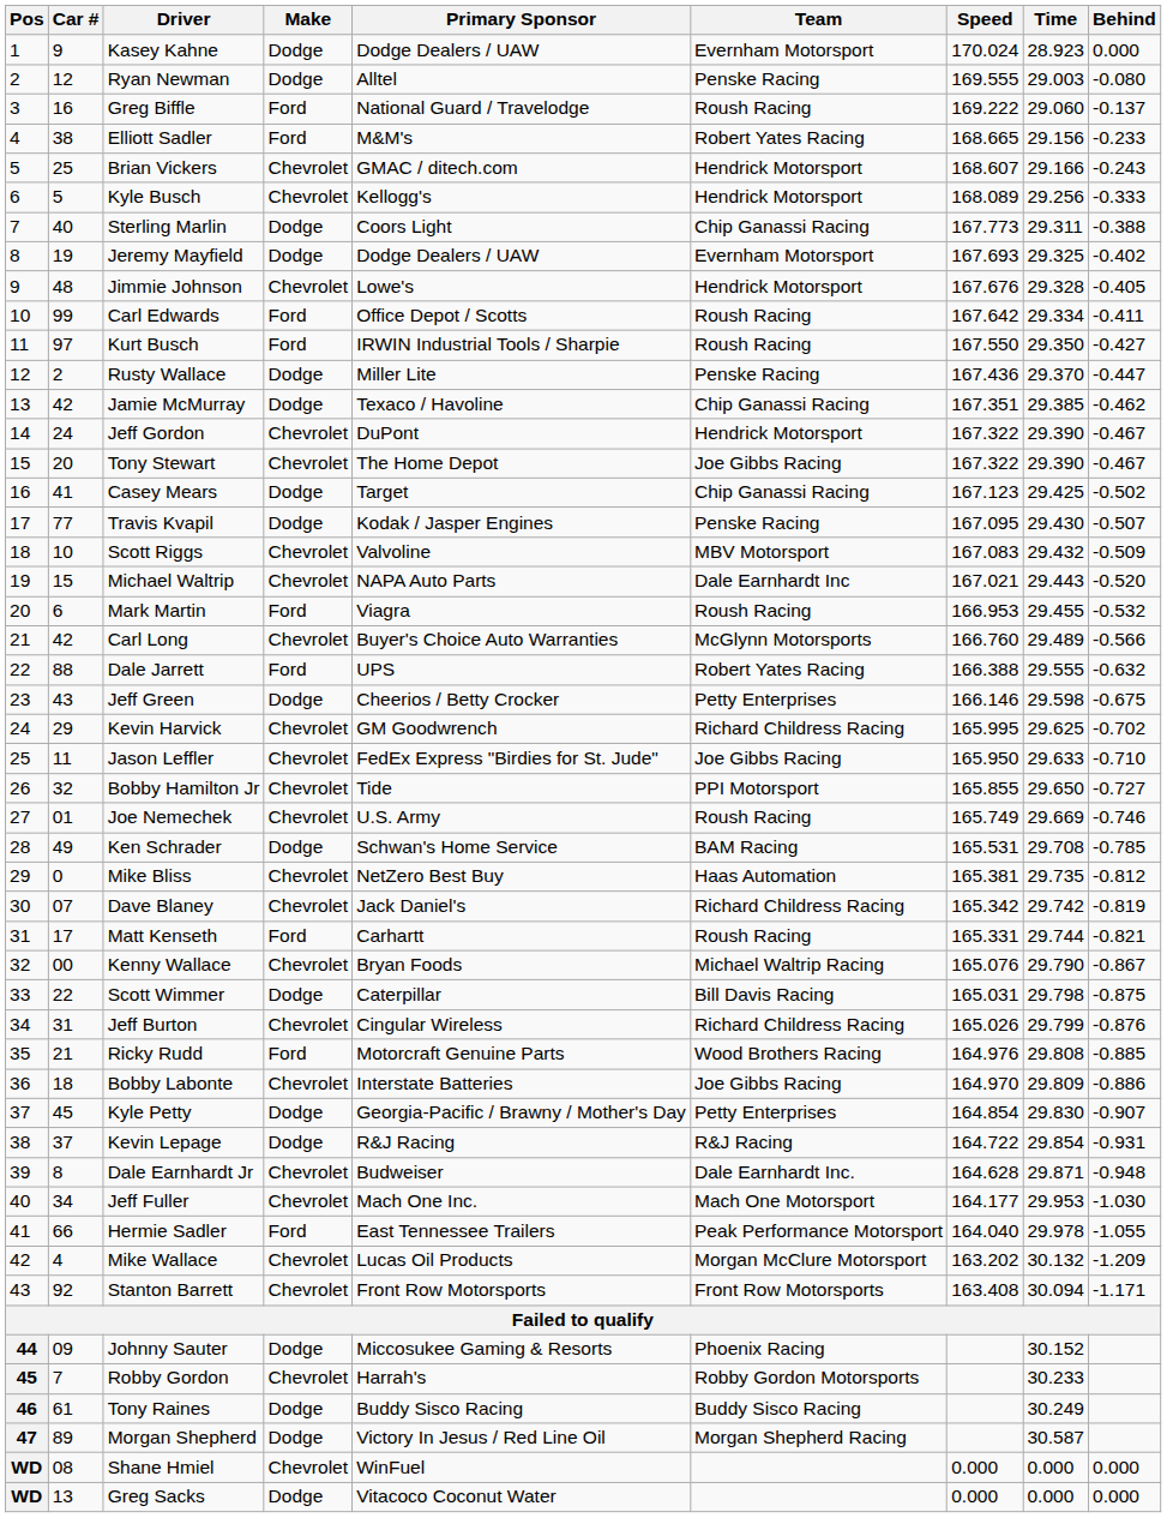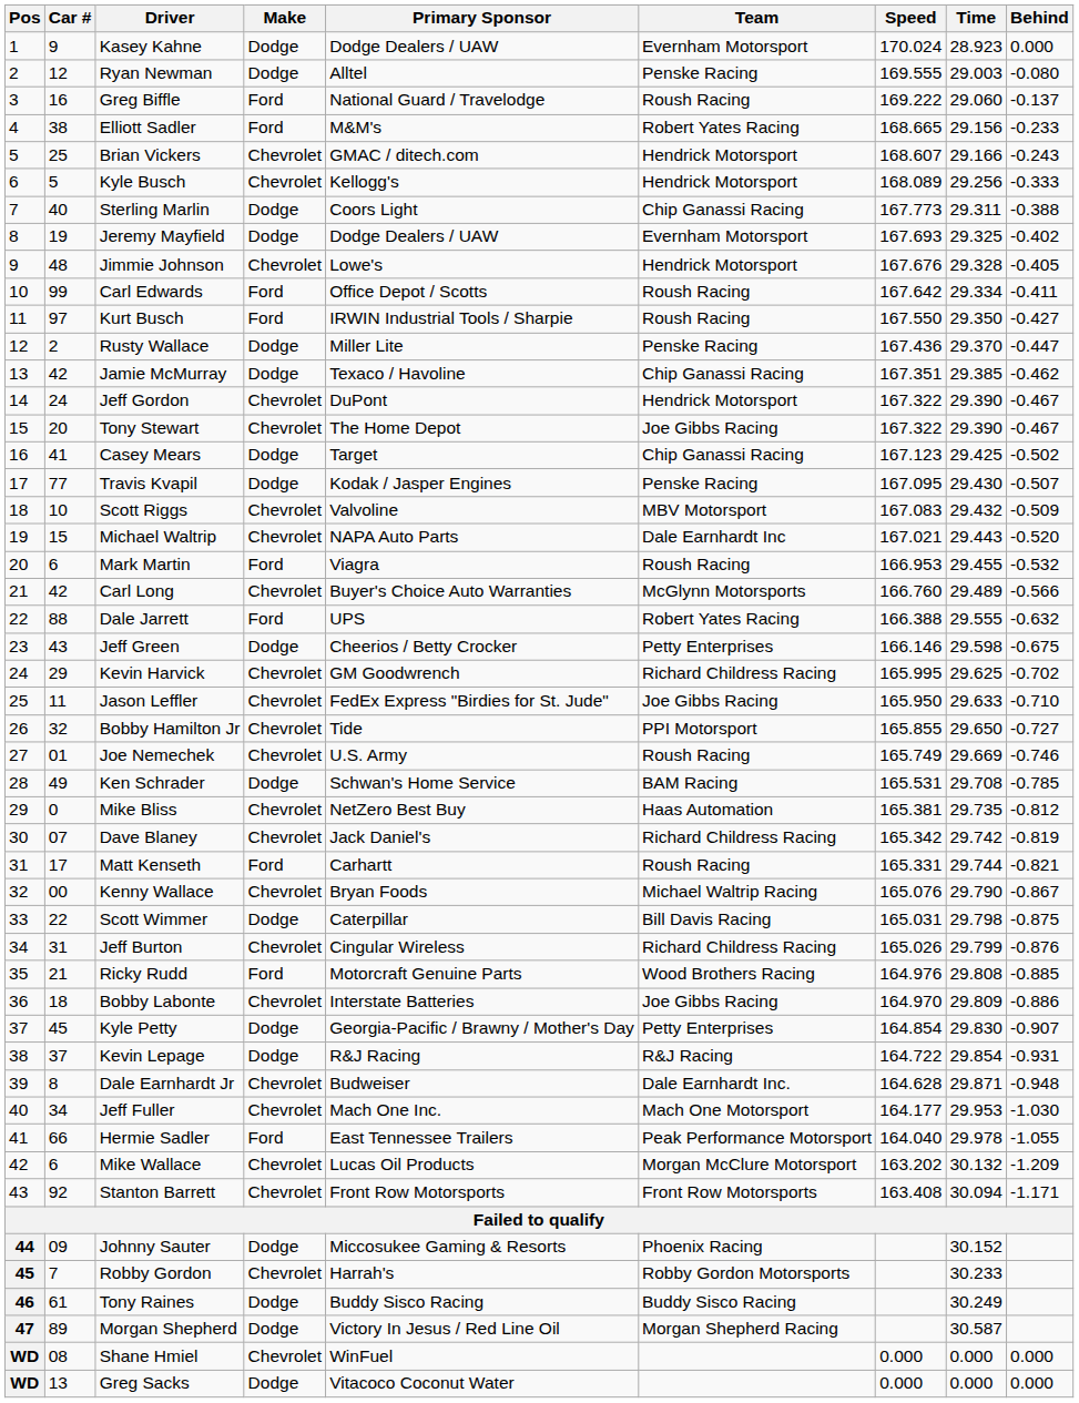 <table class="wikitable">
 <tr>
 <th colspan="1" rowspan="1">Pos</th>
 <th colspan="1" rowspan="1">Car #</th>
 <th colspan="1" rowspan="1">Driver</th>
 <th colspan="1" rowspan="1">Make</th>
 <th colspan="1" rowspan="1">Primary Sponsor</th>
 <th>Team</th>
 <th colspan="1" rowspan="1">Speed</th>
 <th colspan="1" rowspan="1">Time</th>
 <th colspan="1" rowspan="1">Behind</th>
 </tr>
 <tr>
 <td>1</td>
 <td>9</td>
 <td>Kasey Kahne</td>
 <td>Dodge</td>
 <td>Dodge Dealers / UAW</td>
 <td>Evernham Motorsport</td>
 <td>170.024</td>
 <td>28.923</td>
 <td>0.000</td>
 </tr>
 <tr>
 <td>2</td>
 <td>12</td>
 <td>Ryan Newman</td>
 <td>Dodge</td>
 <td>Alltel</td>
 <td>Penske Racing</td>
 <td>169.555</td>
 <td>29.003</td>
 <td>-0.080</td>
 </tr>
 <tr>
 <td>3</td>
 <td>16</td>
 <td>Greg Biffle</td>
 <td>Ford</td>
 <td>National Guard / Travelodge</td>
 <td>Roush Racing</td>
 <td>169.222</td>
 <td>29.060</td>
 <td>-0.137</td>
 </tr>
 <tr>
 <td>4</td>
 <td>38</td>
 <td>Elliott Sadler</td>
 <td>Ford</td>
 <td>M&M's</td>
 <td>Robert Yates Racing</td>
 <td>168.665</td>
 <td>29.156</td>
 <td>-0.233</td>
 </tr>
 <tr>
 <td>5</td>
 <td>25</td>
 <td>Brian Vickers</td>
 <td>Chevrolet</td>
 <td>GMAC / ditech.com</td>
 <td>Hendrick Motorsport</td>
 <td>168.607</td>
 <td>29.166</td>
 <td>-0.243</td>
 </tr>
 <tr>
 <td>6</td>
 <td>5</td>
 <td>Kyle Busch</td>
 <td>Chevrolet</td>
 <td>Kellogg's</td>
 <td>Hendrick Motorsport</td>
 <td>168.089</td>
 <td>29.256</td>
 <td>-0.333</td>
 </tr>
 <tr>
 <td>7</td>
 <td>40</td>
 <td>Sterling Marlin</td>
 <td>Dodge</td>
 <td>Coors Light</td>
 <td>Chip Ganassi Racing</td>
 <td>167.773</td>
 <td>29.311</td>
 <td>-0.388</td>
 </tr>
 <tr>
 <td>8</td>
 <td>19</td>
 <td>Jeremy Mayfield</td>
 <td>Dodge</td>
 <td>Dodge Dealers / UAW</td>
 <td>Evernham Motorsport</td>
 <td>167.693</td>
 <td>29.325</td>
 <td>-0.402</td>
 </tr>
 <tr>
 <td>9</td>
 <td>48</td>
 <td>Jimmie Johnson</td>
 <td>Chevrolet</td>
 <td>Lowe's</td>
 <td>Hendrick Motorsport</td>
 <td>167.676</td>
 <td>29.328</td>
 <td>-0.405</td>
 </tr>
 <tr>
 <td>10</td>
 <td>99</td>
 <td>Carl Edwards</td>
 <td>Ford</td>
 <td>Office Depot / Scotts</td>
 <td>Roush Racing</td>
 <td>167.642</td>
 <td>29.334</td>
 <td>-0.411</td>
 </tr>
 <tr>
 <td>11</td>
 <td>97</td>
 <td>Kurt Busch</td>
 <td>Ford</td>
 <td>IRWIN Industrial Tools / Sharpie</td>
 <td>Roush Racing</td>
 <td>167.550</td>
 <td>29.350</td>
 <td>-0.427</td>
 </tr>
 <tr>
 <td>12</td>
 <td>2</td>
 <td>Rusty Wallace</td>
 <td>Dodge</td>
 <td>Miller Lite</td>
 <td>Penske Racing</td>
 <td>167.436</td>
 <td>29.370</td>
 <td>-0.447</td>
 </tr>
 <tr>
 <td>13</td>
 <td>42</td>
 <td>Jamie McMurray</td>
 <td>Dodge</td>
 <td>Texaco / Havoline</td>
 <td>Chip Ganassi Racing</td>
 <td>167.351</td>
 <td>29.385</td>
 <td>-0.462</td>
 </tr>
 <tr>
 <td>14</td>
 <td>24</td>
 <td>Jeff Gordon</td>
 <td>Chevrolet</td>
 <td>DuPont</td>
 <td>Hendrick Motorsport</td>
 <td>167.322</td>
 <td>29.390</td>
 <td>-0.467</td>
 </tr>
 <tr>
 <td>15</td>
 <td>20</td>
 <td>Tony Stewart</td>
 <td>Chevrolet</td>
 <td>The Home Depot</td>
 <td>Joe Gibbs Racing</td>
 <td>167.322</td>
 <td>29.390</td>
 <td>-0.467</td>
 </tr>
 <tr>
 <td>16</td>
 <td>41</td>
 <td>Casey Mears</td>
 <td>Dodge</td>
 <td>Target</td>
 <td>Chip Ganassi Racing</td>
 <td>167.123</td>
 <td>29.425</td>
 <td>-0.502</td>
 </tr>
 <tr>
 <td>17</td>
 <td>77</td>
 <td>Travis Kvapil</td>
 <td>Dodge</td>
 <td>Kodak / Jasper Engines</td>
 <td>Penske Racing</td>
 <td>167.095</td>
 <td>29.430</td>
 <td>-0.507</td>
 </tr>
 <tr>
 <td>18</td>
 <td>10</td>
 <td>Scott Riggs</td>
 <td>Chevrolet</td>
 <td>Valvoline</td>
 <td>MBV Motorsport</td>
 <td>167.083</td>
 <td>29.432</td>
 <td>-0.509</td>
 </tr>
 <tr>
 <td>19</td>
 <td>15</td>
 <td>Michael Waltrip</td>
 <td>Chevrolet</td>
 <td>NAPA Auto Parts</td>
 <td>Dale Earnhardt Inc</td>
 <td>167.021</td>
 <td>29.443</td>
 <td>-0.520</td>
 </tr>
 <tr>
 <td>20</td>
 <td>6</td>
 <td>Mark Martin</td>
 <td>Ford</td>
 <td>Viagra</td>
 <td>Roush Racing</td>
 <td>166.953</td>
 <td>29.455</td>
 <td>-0.532</td>
 </tr>
 <tr>
 <td>21</td>
 <td>42</td>
 <td>Carl Long</td>
 <td>Chevrolet</td>
 <td>Buyer's Choice Auto Warranties</td>
 <td>McGlynn Motorsports</td>
 <td>166.760</td>
 <td>29.489</td>
 <td>-0.566</td>
 </tr>
 <tr>
 <td>22</td>
 <td>88</td>
 <td>Dale Jarrett</td>
 <td>Ford</td>
 <td>UPS</td>
 <td>Robert Yates Racing</td>
 <td>166.388</td>
 <td>29.555</td>
 <td>-0.632</td>
 </tr>
 <tr>
 <td>23</td>
 <td>43</td>
 <td>Jeff Green</td>
 <td>Dodge</td>
 <td>Cheerios / Betty Crocker</td>
 <td>Petty Enterprises</td>
 <td>166.146</td>
 <td>29.598</td>
 <td>-0.675</td>
 </tr>
 <tr>
 <td>24</td>
 <td>29</td>
 <td>Kevin Harvick</td>
 <td>Chevrolet</td>
 <td>GM Goodwrench</td>
 <td>Richard Childress Racing</td>
 <td>165.995</td>
 <td>29.625</td>
 <td>-0.702</td>
 </tr>
 <tr>
 <td>25</td>
 <td>11</td>
 <td>Jason Leffler</td>
 <td>Chevrolet</td>
 <td>FedEx Express "Birdies for St. Jude"</td>
 <td>Joe Gibbs Racing</td>
 <td>165.950</td>
 <td>29.633</td>
 <td>-0.710</td>
 </tr>
 <tr>
 <td>26</td>
 <td>32</td>
 <td>Bobby Hamilton Jr</td>
 <td>Chevrolet</td>
 <td>Tide</td>
 <td>PPI Motorsport</td>
 <td>165.855</td>
 <td>29.650</td>
 <td>-0.727</td>
 </tr>
 <tr>
 <td>27</td>
 <td>01</td>
 <td>Joe Nemechek</td>
 <td>Chevrolet</td>
 <td>U.S. Army</td>
 <td>Roush Racing</td>
 <td>165.749</td>
 <td>29.669</td>
 <td>-0.746</td>
 </tr>
 <tr>
 <td>28</td>
 <td>49</td>
 <td>Ken Schrader</td>
 <td>Dodge</td>
 <td>Schwan's Home Service</td>
 <td>BAM Racing</td>
 <td>165.531</td>
 <td>29.708</td>
 <td>-0.785</td>
 </tr>
 <tr>
 <td>29</td>
 <td>0</td>
 <td>Mike Bliss</td>
 <td>Chevrolet</td>
 <td>NetZero Best Buy</td>
 <td>Haas Automation</td>
 <td>165.381</td>
 <td>29.735</td>
 <td>-0.812</td>
 </tr>
 <tr>
 <td>30</td>
 <td>07</td>
 <td>Dave Blaney</td>
 <td>Chevrolet</td>
 <td>Jack Daniel's</td>
 <td>Richard Childress Racing</td>
 <td>165.342</td>
 <td>29.742</td>
 <td>-0.819</td>
 </tr>
 <tr>
 <td>31</td>
 <td>17</td>
 <td>Matt Kenseth</td>
 <td>Ford</td>
 <td>Carhartt</td>
 <td>Roush Racing</td>
 <td>165.331</td>
 <td>29.744</td>
 <td>-0.821</td>
 </tr>
 <tr>
 <td>32</td>
 <td>00</td>
 <td>Kenny Wallace</td>
 <td>Chevrolet</td>
 <td>Bryan Foods</td>
 <td>Michael Waltrip Racing</td>
 <td>165.076</td>
 <td>29.790</td>
 <td>-0.867</td>
 </tr>
 <tr>
 <td>33</td>
 <td>22</td>
 <td>Scott Wimmer</td>
 <td>Dodge</td>
 <td>Caterpillar</td>
 <td>Bill Davis Racing</td>
 <td>165.031</td>
 <td>29.798</td>
 <td>-0.875</td>
 </tr>
 <tr>
 <td>34</td>
 <td>31</td>
 <td>Jeff Burton</td>
 <td>Chevrolet</td>
 <td>Cingular Wireless</td>
 <td>Richard Childress Racing</td>
 <td>165.026</td>
 <td>29.799</td>
 <td>-0.876</td>
 </tr>
 <tr>
 <td>35</td>
 <td>21</td>
 <td>Ricky Rudd</td>
 <td>Ford</td>
 <td>Motorcraft Genuine Parts</td>
 <td>Wood Brothers Racing</td>
 <td>164.976</td>
 <td>29.808</td>
 <td>-0.885</td>
 </tr>
 <tr>
 <td>36</td>
 <td>18</td>
 <td>Bobby Labonte</td>
 <td>Chevrolet</td>
 <td>Interstate Batteries</td>
 <td>Joe Gibbs Racing</td>
 <td>164.970</td>
 <td>29.809</td>
 <td>-0.886</td>
 </tr>
 <tr>
 <td>37</td>
 <td>45</td>
 <td>Kyle Petty</td>
 <td>Dodge</td>
 <td>Georgia-Pacific / Brawny / Mother's Day</td>
 <td>Petty Enterprises</td>
 <td>164.854</td>
 <td>29.830</td>
 <td>-0.907</td>
 </tr>
 <tr>
 <td>38</td>
 <td>37</td>
 <td>Kevin Lepage</td>
 <td>Dodge</td>
 <td>R&J Racing</td>
 <td>R&J Racing</td>
 <td>164.722</td>
 <td>29.854</td>
 <td>-0.931</td>
 </tr>
 <tr>
 <td>39</td>
 <td>8</td>
 <td>Dale Earnhardt Jr</td>
 <td>Chevrolet</td>
 <td>Budweiser</td>
 <td>Dale Earnhardt Inc.</td>
 <td>164.628</td>
 <td>29.871</td>
 <td>-0.948</td>
 </tr>
 <tr>
 <td>40</td>
 <td>34</td>
 <td>Jeff Fuller</td>
 <td>Chevrolet</td>
 <td>Mach One Inc.</td>
 <td>Mach One Motorsport</td>
 <td>164.177</td>
 <td>29.953</td>
 <td>-1.030</td>
 </tr>
 <tr>
 <td>41</td>
 <td>66</td>
 <td>Hermie Sadler</td>
 <td>Ford</td>
 <td>East Tennessee Trailers</td>
 <td>Peak Performance Motorsport</td>
 <td>164.040</td>
 <td>29.978</td>
 <td>-1.055</td>
 </tr>
 <tr>
 <td>42</td>
-<td>4</td>
+<td>6</td>
 <td>Mike Wallace</td>
 <td>Chevrolet</td>
 <td>Lucas Oil Products</td>
 <td>Morgan McClure Motorsport</td>
 <td>163.202</td>
 <td>30.132</td>
 <td>-1.209</td>
 </tr>
 <tr>
 <td>43</td>
 <td>92</td>
 <td>Stanton Barrett</td>
 <td>Chevrolet</td>
 <td>Front Row Motorsports</td>
 <td>Front Row Motorsports</td>
 <td>163.408</td>
 <td>30.094</td>
 <td>-1.171</td>
 </tr>
 <tr>
 <th colspan="9">Failed to qualify</th>
 </tr>
 <tr>
 <th>44</th>
 <td>09</td>
 <td>Johnny Sauter</td>
 <td>Dodge</td>
 <td>Miccosukee Gaming & Resorts</td>
 <td>Phoenix Racing</td>
 <td></td>
 <td>30.152</td>
 <td></td>
 </tr>
 <tr>
 <th>45</th>
 <td>7</td>
 <td>Robby Gordon</td>
 <td>Chevrolet</td>
 <td>Harrah's</td>
 <td>Robby Gordon Motorsports</td>
 <td></td>
 <td>30.233</td>
 <td></td>
 </tr>
 <tr>
 <th>46</th>
 <td>61</td>
 <td>Tony Raines</td>
 <td>Dodge</td>
 <td>Buddy Sisco Racing</td>
 <td>Buddy Sisco Racing</td>
 <td></td>
 <td>30.249</td>
 <td></td>
 </tr>
 <tr>
 <th>47</th>
 <td>89</td>
 <td>Morgan Shepherd</td>
 <td>Dodge</td>
 <td>Victory In Jesus / Red Line Oil</td>
 <td>Morgan Shepherd Racing</td>
 <td></td>
 <td>30.587</td>
 <td></td>
 </tr>
 <tr>
 <th>WD</th>
 <td>08</td>
 <td>Shane Hmiel</td>
 <td>Chevrolet</td>
 <td>WinFuel</td>
 <td></td>
 <td>0.000</td>
 <td>0.000</td>
 <td>0.000</td>
 </tr>
 <tr>
 <th>WD</th>
 <td>13</td>
 <td>Greg Sacks</td>
 <td>Dodge</td>
 <td>Vitacoco Coconut Water</td>
 <td></td>
 <td>0.000</td>
 <td>0.000</td>
 <td>0.000</td>
 </tr>
 </table>
